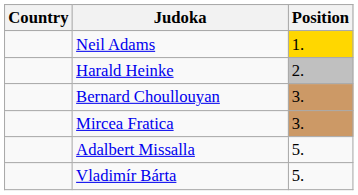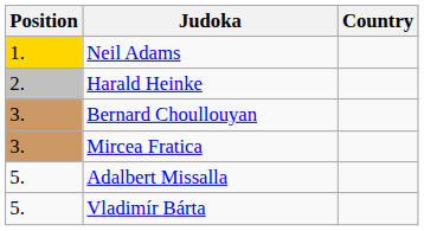 <table class=wikitable>
 <tr style="background:#ccc;">
+<th width=10>Position</th>
+<th width=200>Judoka</th>
 <th width=10>Country</th>
-<th width=200>Judoka</th>
-<th width=10>Position</th>
 </tr>
 <tr>
+<td bgcolor=gold>1.</td>
+<td><a href='#'>Neil Adams</a></td>
 <td></td>
-<td><a href='#'>Neil Adams</a></td>
-<td bgcolor=gold>1.</td>
 </tr>
 <tr>
+<td style="background:silver;">2.</td>
+<td><a href='#'>Harald Heinke</a></td>
 <td></td>
-<td><a href='#'>Harald Heinke</a></td>
-<td style="background:silver;">2.</td>
 </tr>
 <tr>
+<td style="background:#c96;">3.</td>
+<td><a href='#'>Bernard Choullouyan</a></td>
 <td></td>
-<td><a href='#'>Bernard Choullouyan</a></td>
-<td style="background:#c96;">3.</td>
 </tr>
 <tr>
+<td style="background:#c96;">3.</td>
+<td><a href='#'>Mircea Fratica</a></td>
 <td></td>
-<td><a href='#'>Mircea Fratica</a></td>
-<td style="background:#c96;">3.</td>
 </tr>
 <tr>
+<td>5.</td>
+<td><a href='#'>Adalbert Missalla</a></td>
 <td></td>
-<td><a href='#'>Adalbert Missalla</a></td>
-<td>5.</td>
 </tr>
 <tr>
+<td>5.</td>
+<td><a href='#'>Vladimír Bárta</a></td>
 <td></td>
-<td><a href='#'>Vladimír Bárta</a></td>
-<td>5.</td>
 </tr>
 </table>
